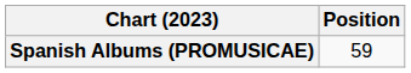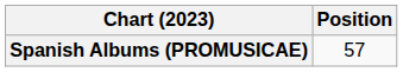 <table class="wikitable plainrowheaders" style="text-align:center">
 <tr>
 <th scope="col">Chart (2023)</th>
 <th scope="col">Position</th>
 </tr>
 <tr>
 <th scope="row">Spanish Albums (PROMUSICAE)</th>
-<td>59</td>
+<td>57</td>
 </tr>
 </table>
